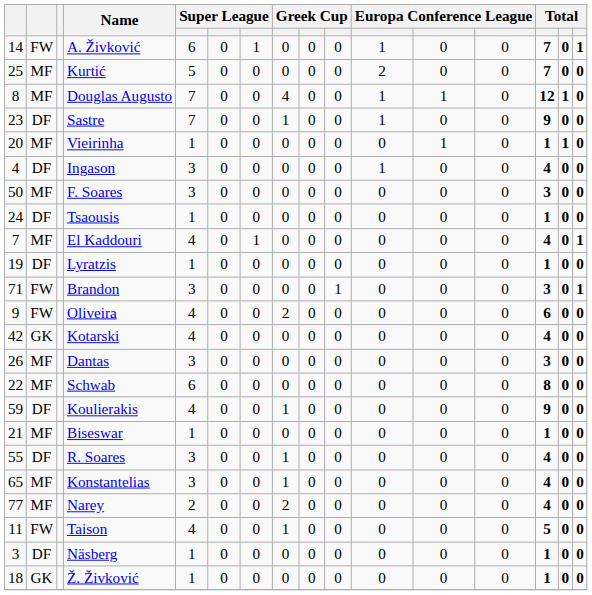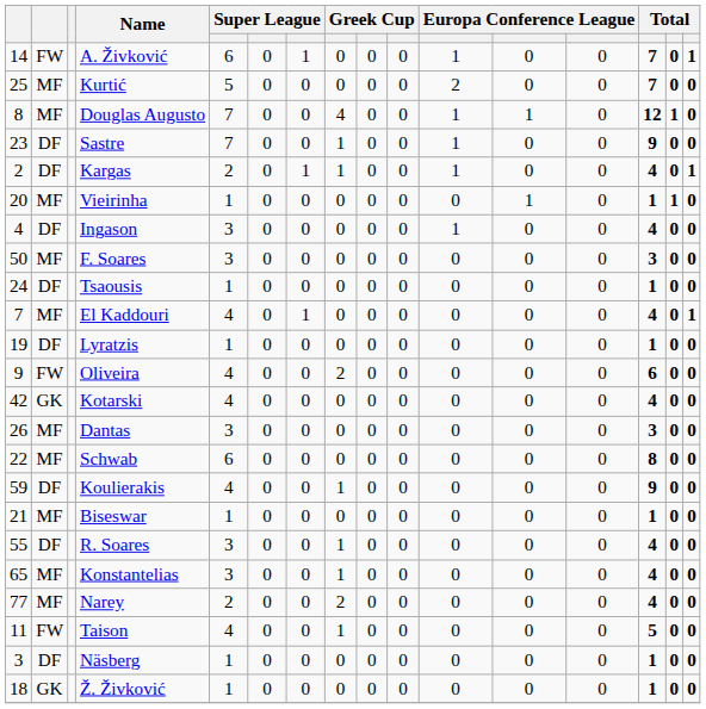 <table class="wikitable sortable" style="text-align:center">
 <tr>
 <th rowspan=2></th>
 <th rowspan=2></th>
 <th rowspan=2></th>
 <th rowspan=2>Name</th>
 <th colspan=3>Super League</th>
 <th colspan=3>Greek Cup</th>
 <th colspan=3>Europa Conference League</th>
 <th colspan=3>Total</th>
 </tr>
 <tr>
 <th></th>
 <th></th>
 <th></th>
 <th></th>
 <th></th>
 <th></th>
 <th></th>
 <th></th>
 <th></th>
 <th></th>
 <th></th>
 <th></th>
 </tr>
 <tr>
 <td>14</td>
 <td>FW</td>
 <td></td>
 <td align="left"><a href='#'>A. Živković</a></td>
 <td>6</td>
 <td>0</td>
 <td>1</td>
 <td>0</td>
 <td>0</td>
 <td>0</td>
 <td>1</td>
 <td>0</td>
 <td>0</td>
 <td><strong>7</strong></td>
 <td><strong>0</strong></td>
 <td><strong>1</strong></td>
 </tr>
 <tr>
 <td>25</td>
 <td>MF</td>
 <td></td>
 <td align="left"><a href='#'>Kurtić</a></td>
 <td>5</td>
 <td>0</td>
 <td>0</td>
 <td>0</td>
 <td>0</td>
 <td>0</td>
 <td>2</td>
 <td>0</td>
 <td>0</td>
 <td><strong>7</strong></td>
 <td><strong>0</strong></td>
 <td><strong>0</strong></td>
 </tr>
 <tr>
 <td>8</td>
 <td>MF</td>
 <td></td>
 <td align="left"><a href='#'>Douglas Augusto</a></td>
 <td>7</td>
 <td>0</td>
 <td>0</td>
 <td>4</td>
 <td>0</td>
 <td>0</td>
 <td>1</td>
 <td>1</td>
 <td>0</td>
 <td><strong>12</strong></td>
 <td><strong>1</strong></td>
 <td><strong>0</strong></td>
 </tr>
 <tr>
 <td>23</td>
 <td>DF</td>
 <td></td>
 <td align="left"><a href='#'>Sastre</a></td>
 <td>7</td>
 <td>0</td>
 <td>0</td>
 <td>1</td>
 <td>0</td>
 <td>0</td>
 <td>1</td>
 <td>0</td>
 <td>0</td>
 <td><strong>9</strong></td>
 <td><strong>0</strong></td>
 <td><strong>0</strong></td>
+</tr>
+<tr>
+<td>2</td>
+<td>DF</td>
+<td></td>
+<td align="left"><a href='#'>Kargas</a></td>
+<td>2</td>
+<td>0</td>
+<td>1</td>
+<td>1</td>
+<td>0</td>
+<td>0</td>
+<td>1</td>
+<td>0</td>
+<td>0</td>
+<td><strong>4</strong></td>
+<td><strong>0</strong></td>
+<td><strong>1</strong></td>
 </tr>
 <tr>
 <td>20</td>
 <td>MF</td>
 <td></td>
 <td align="left"><a href='#'>Vieirinha</a></td>
 <td>1</td>
 <td>0</td>
 <td>0</td>
 <td>0</td>
 <td>0</td>
 <td>0</td>
 <td>0</td>
 <td>1</td>
 <td>0</td>
 <td><strong>1</strong></td>
 <td><strong>1</strong></td>
 <td><strong>0</strong></td>
 </tr>
 <tr>
 <td>4</td>
 <td>DF</td>
 <td></td>
 <td align="left"><a href='#'>Ingason</a></td>
 <td>3</td>
 <td>0</td>
 <td>0</td>
 <td>0</td>
 <td>0</td>
 <td>0</td>
 <td>1</td>
 <td>0</td>
 <td>0</td>
 <td><strong>4</strong></td>
 <td><strong>0</strong></td>
 <td><strong>0</strong></td>
 </tr>
 <tr>
 <td>50</td>
 <td>MF</td>
 <td></td>
 <td align="left"><a href='#'>F. Soares</a></td>
 <td>3</td>
 <td>0</td>
 <td>0</td>
 <td>0</td>
 <td>0</td>
 <td>0</td>
 <td>0</td>
 <td>0</td>
 <td>0</td>
 <td><strong>3</strong></td>
 <td><strong>0</strong></td>
 <td><strong>0</strong></td>
 </tr>
 <tr>
 <td>24</td>
 <td>DF</td>
 <td></td>
 <td align="left"><a href='#'>Tsaousis</a></td>
 <td>1</td>
 <td>0</td>
 <td>0</td>
 <td>0</td>
 <td>0</td>
 <td>0</td>
 <td>0</td>
 <td>0</td>
 <td>0</td>
 <td><strong>1</strong></td>
 <td><strong>0</strong></td>
 <td><strong>0</strong></td>
 </tr>
 <tr>
 <td>7</td>
 <td>MF</td>
 <td></td>
 <td align="left"><a href='#'>El Kaddouri</a></td>
 <td>4</td>
 <td>0</td>
 <td>1</td>
 <td>0</td>
 <td>0</td>
 <td>0</td>
 <td>0</td>
 <td>0</td>
 <td>0</td>
 <td><strong>4</strong></td>
 <td><strong>0</strong></td>
 <td><strong>1</strong></td>
 </tr>
 <tr>
 <td>19</td>
 <td>DF</td>
 <td></td>
 <td align="left"><a href='#'>Lyratzis</a></td>
 <td>1</td>
 <td>0</td>
 <td>0</td>
 <td>0</td>
 <td>0</td>
 <td>0</td>
 <td>0</td>
 <td>0</td>
 <td>0</td>
 <td><strong>1</strong></td>
 <td><strong>0</strong></td>
 <td><strong>0</strong></td>
-</tr>
-<tr>
-<td>71</td>
-<td>FW</td>
-<td></td>
-<td align="left"><a href='#'>Brandon</a></td>
-<td>3</td>
-<td>0</td>
-<td>0</td>
-<td>0</td>
-<td>0</td>
-<td>1</td>
-<td>0</td>
-<td>0</td>
-<td>0</td>
-<td><strong>3</strong></td>
-<td><strong>0</strong></td>
-<td><strong>1</strong></td>
 </tr>
 <tr>
 <td>9</td>
 <td>FW</td>
 <td></td>
 <td align="left"><a href='#'>Oliveira</a></td>
 <td>4</td>
 <td>0</td>
 <td>0</td>
 <td>2</td>
 <td>0</td>
 <td>0</td>
 <td>0</td>
 <td>0</td>
 <td>0</td>
 <td><strong>6</strong></td>
 <td><strong>0</strong></td>
 <td><strong>0</strong></td>
 </tr>
 <tr>
 <td>42</td>
 <td>GK</td>
 <td></td>
 <td align="left"><a href='#'>Kotarski</a></td>
 <td>4</td>
 <td>0</td>
 <td>0</td>
 <td>0</td>
 <td>0</td>
 <td>0</td>
 <td>0</td>
 <td>0</td>
 <td>0</td>
 <td><strong>4</strong></td>
 <td><strong>0</strong></td>
 <td><strong>0</strong></td>
 </tr>
 <tr>
 <td>26</td>
 <td>MF</td>
 <td></td>
 <td align="left"><a href='#'>Dantas</a></td>
 <td>3</td>
 <td>0</td>
 <td>0</td>
 <td>0</td>
 <td>0</td>
 <td>0</td>
 <td>0</td>
 <td>0</td>
 <td>0</td>
 <td><strong>3</strong></td>
 <td><strong>0</strong></td>
 <td><strong>0</strong></td>
 </tr>
 <tr>
 <td>22</td>
 <td>MF</td>
 <td></td>
 <td align="left"><a href='#'>Schwab</a></td>
 <td>6</td>
 <td>0</td>
 <td>0</td>
 <td>0</td>
 <td>0</td>
 <td>0</td>
 <td>0</td>
 <td>0</td>
 <td>0</td>
 <td><strong>8</strong></td>
 <td><strong>0</strong></td>
 <td><strong>0</strong></td>
 </tr>
 <tr>
 <td>59</td>
 <td>DF</td>
 <td></td>
 <td align="left"><a href='#'>Koulierakis</a></td>
 <td>4</td>
 <td>0</td>
 <td>0</td>
 <td>1</td>
 <td>0</td>
 <td>0</td>
 <td>0</td>
 <td>0</td>
 <td>0</td>
 <td><strong>9</strong></td>
 <td><strong>0</strong></td>
 <td><strong>0</strong></td>
 </tr>
 <tr>
 <td>21</td>
 <td>MF</td>
 <td></td>
 <td align="left"><a href='#'>Biseswar</a></td>
 <td>1</td>
 <td>0</td>
 <td>0</td>
 <td>0</td>
 <td>0</td>
 <td>0</td>
 <td>0</td>
 <td>0</td>
 <td>0</td>
 <td><strong>1</strong></td>
 <td><strong>0</strong></td>
 <td><strong>0</strong></td>
 </tr>
 <tr>
 <td>55</td>
 <td>DF</td>
 <td></td>
 <td align="left"><a href='#'>R. Soares</a></td>
 <td>3</td>
 <td>0</td>
 <td>0</td>
 <td>1</td>
 <td>0</td>
 <td>0</td>
 <td>0</td>
 <td>0</td>
 <td>0</td>
 <td><strong>4</strong></td>
 <td><strong>0</strong></td>
 <td><strong>0</strong></td>
 </tr>
 <tr>
 <td>65</td>
 <td>MF</td>
 <td></td>
 <td align="left"><a href='#'>Konstantelias</a></td>
 <td>3</td>
 <td>0</td>
 <td>0</td>
 <td>1</td>
 <td>0</td>
 <td>0</td>
 <td>0</td>
 <td>0</td>
 <td>0</td>
 <td><strong>4</strong></td>
 <td><strong>0</strong></td>
 <td><strong>0</strong></td>
 </tr>
 <tr>
 <td>77</td>
 <td>MF</td>
 <td></td>
 <td align="left"><a href='#'>Narey</a></td>
 <td>2</td>
 <td>0</td>
 <td>0</td>
 <td>2</td>
 <td>0</td>
 <td>0</td>
 <td>0</td>
 <td>0</td>
 <td>0</td>
 <td><strong>4</strong></td>
 <td><strong>0</strong></td>
 <td><strong>0</strong></td>
 </tr>
 <tr>
 <td>11</td>
 <td>FW</td>
 <td></td>
 <td align="left"><a href='#'>Taison</a></td>
 <td>4</td>
 <td>0</td>
 <td>0</td>
 <td>1</td>
 <td>0</td>
 <td>0</td>
 <td>0</td>
 <td>0</td>
 <td>0</td>
 <td><strong>5</strong></td>
 <td><strong>0</strong></td>
 <td><strong>0</strong></td>
 </tr>
 <tr>
 <td>3</td>
 <td>DF</td>
 <td></td>
 <td align="left"><a href='#'>Näsberg</a></td>
 <td>1</td>
 <td>0</td>
 <td>0</td>
 <td>0</td>
 <td>0</td>
 <td>0</td>
 <td>0</td>
 <td>0</td>
 <td>0</td>
 <td><strong>1</strong></td>
 <td><strong>0</strong></td>
 <td><strong>0</strong></td>
 </tr>
 <tr>
 <td>18</td>
 <td>GK</td>
 <td></td>
 <td align="left"><a href='#'>Ž. Živković</a></td>
 <td>1</td>
 <td>0</td>
 <td>0</td>
 <td>0</td>
 <td>0</td>
 <td>0</td>
 <td>0</td>
 <td>0</td>
 <td>0</td>
 <td><strong>1</strong></td>
 <td><strong>0</strong></td>
 <td><strong>0</strong></td>
 </tr>
 <tr>
 </tr>
 </table>
